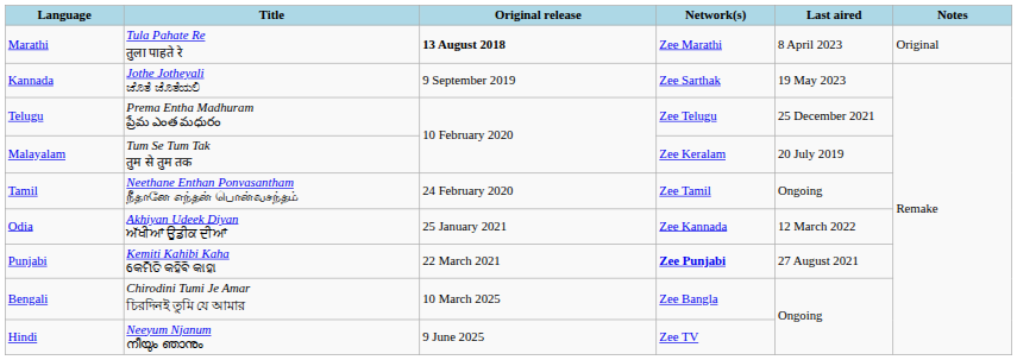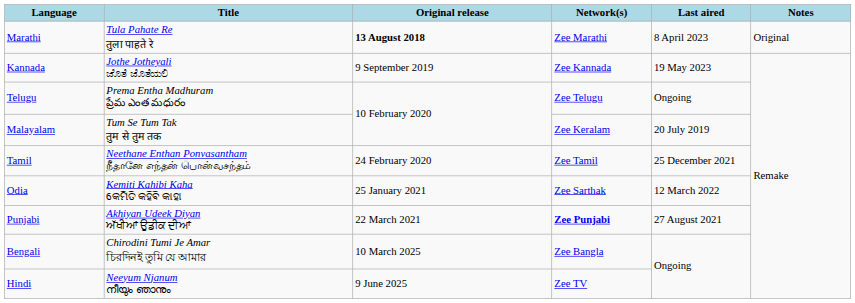 <table class="wikitable" style="width: 100%; margin-right: 0;">
 <tr>
 <th style="background:LightBlue; width:10%;">Language</th>
 <th style="background:LightBlue; width:25%;">Title</th>
 <th style="background:LightBlue; width:20%;">Original release</th>
 <th style="background:LightBlue; width:10%;">Network(s)</th>
 <th style="background:LightBlue; width:10%;">Last aired</th>
 <th style="background:LightBlue; width:10%;">Notes</th>
 </tr>
 <tr>
 <td><a href='#'>Marathi</a></td>
 <td><em><a href='#'>Tula Pahate Re</a></em> <br> तुला पाहते रे</td>
 <td><strong>13 August 2018</strong></td>
 <td><a href='#'>Zee Marathi</a></td>
 <td>8 April 2023</td>
 <td>Original</td>
 </tr>
 <tr>
 <td><a href='#'>Kannada</a></td>
 <td><em><a href='#'>Jothe Jotheyali</a></em> <br> ಜೊತೆ ಜೊತೆಯಲಿ</td>
 <td>9 September 2019</td>
-<td><a href='#'>Zee Sarthak</a></td>
+<td><a href='#'>Zee Kannada</a></td>
 <td>19 May 2023</td>
 <td rowspan="8">Remake</td>
 </tr>
 <tr>
 <td><a href='#'>Telugu</a></td>
 <td><em>Prema Entha Madhuram</em> <br> ప్రేమ ఎంత మధురం</td>
 <td rowspan="2">10 February 2020</td>
 <td><a href='#'>Zee Telugu</a></td>
-<td>25 December 2021</td>
+<td>Ongoing</td>
 </tr>
 <tr>
 <td><a href='#'>Malayalam</a></td>
 <td><em>Tum Se Tum Tak</em> <br> तुम से तुम तक</td>
 <td><a href='#'>Zee Keralam</a></td>
 <td>20 July 2019</td>
 </tr>
 <tr>
 <td><a href='#'>Tamil</a></td>
 <td><em><a href='#'>Neethane Enthan Ponvasantham</a></em> <br> நீதானே எந்தன் பொன்வசந்தம்</td>
 <td>24 February 2020</td>
 <td><a href='#'>Zee Tamil</a></td>
-<td>Ongoing</td>
+<td>25 December 2021</td>
 </tr>
 <tr>
 <td><a href='#'>Odia</a></td>
-<td><em><a href='#'>Akhiyan Udeek Diyan</a></em> <br> ਅੱਖੀਆਂ ਉਡੀਕ ਦੀਆਂ</td>
+<td><em><a href='#'>Kemiti Kahibi Kaha</a></em> <br> କେମିତି କହିବି କାହା</td>
 <td>25 January 2021</td>
-<td><a href='#'>Zee Kannada</a></td>
+<td><a href='#'>Zee Sarthak</a></td>
 <td>12 March 2022</td>
 </tr>
 <tr>
 <td><a href='#'>Punjabi</a></td>
-<td><em><a href='#'>Kemiti Kahibi Kaha</a></em> <br> କେମିତି କହିବି କାହା</td>
+<td><em><a href='#'>Akhiyan Udeek Diyan</a></em> <br> ਅੱਖੀਆਂ ਉਡੀਕ ਦੀਆਂ</td>
 <td>22 March 2021</td>
 <td><strong><a href='#'>Zee Punjabi</a></strong></td>
 <td>27 August 2021</td>
 </tr>
 <tr>
 <td><a href='#'>Bengali</a></td>
 <td><em>Chirodini Tumi Je Amar</em> <br> চিরদিনই তুমি যে আমার</td>
 <td>10 March 2025</td>
 <td><a href='#'>Zee Bangla</a></td>
 <td rowspan="2">Ongoing</td>
 </tr>
 <tr>
 <td><a href='#'>Hindi</a></td>
 <td><em><a href='#'>Neeyum Njanum</a></em> <br> നീയും ഞാനും</td>
 <td>9 June 2025</td>
 <td><a href='#'>Zee TV</a></td>
 </tr>
 </table>
